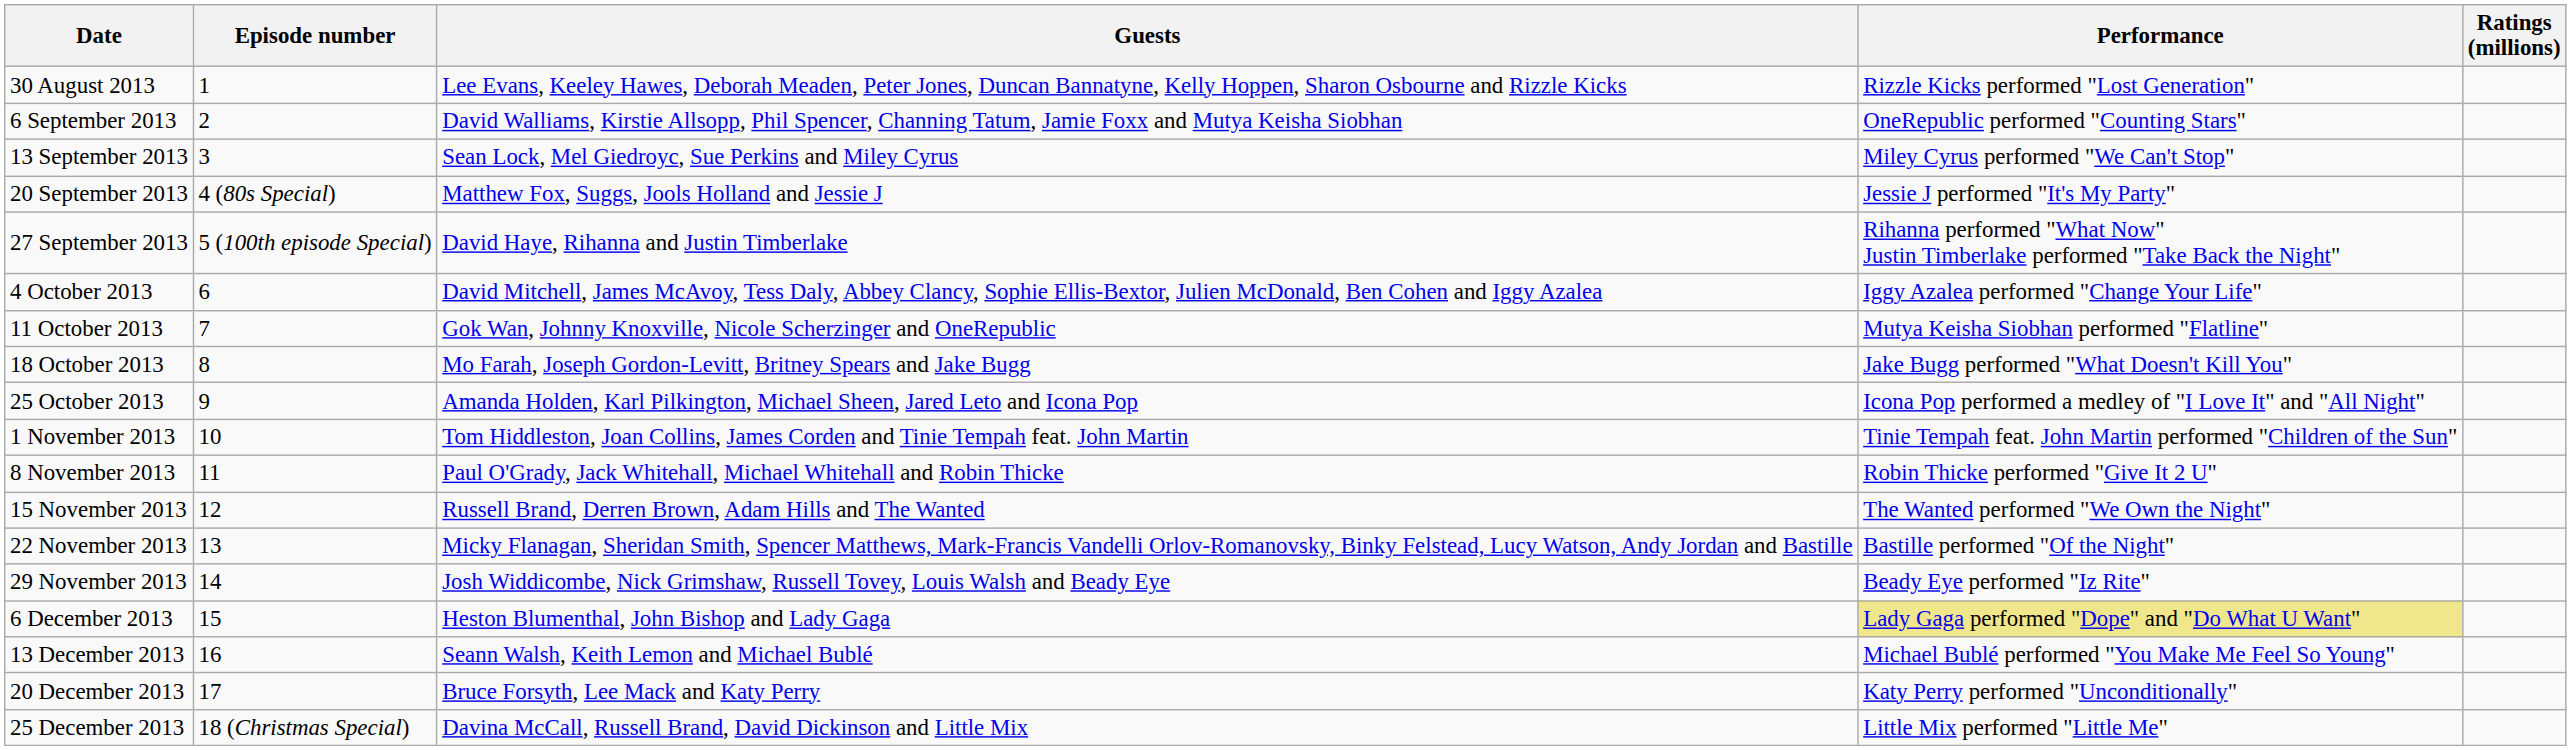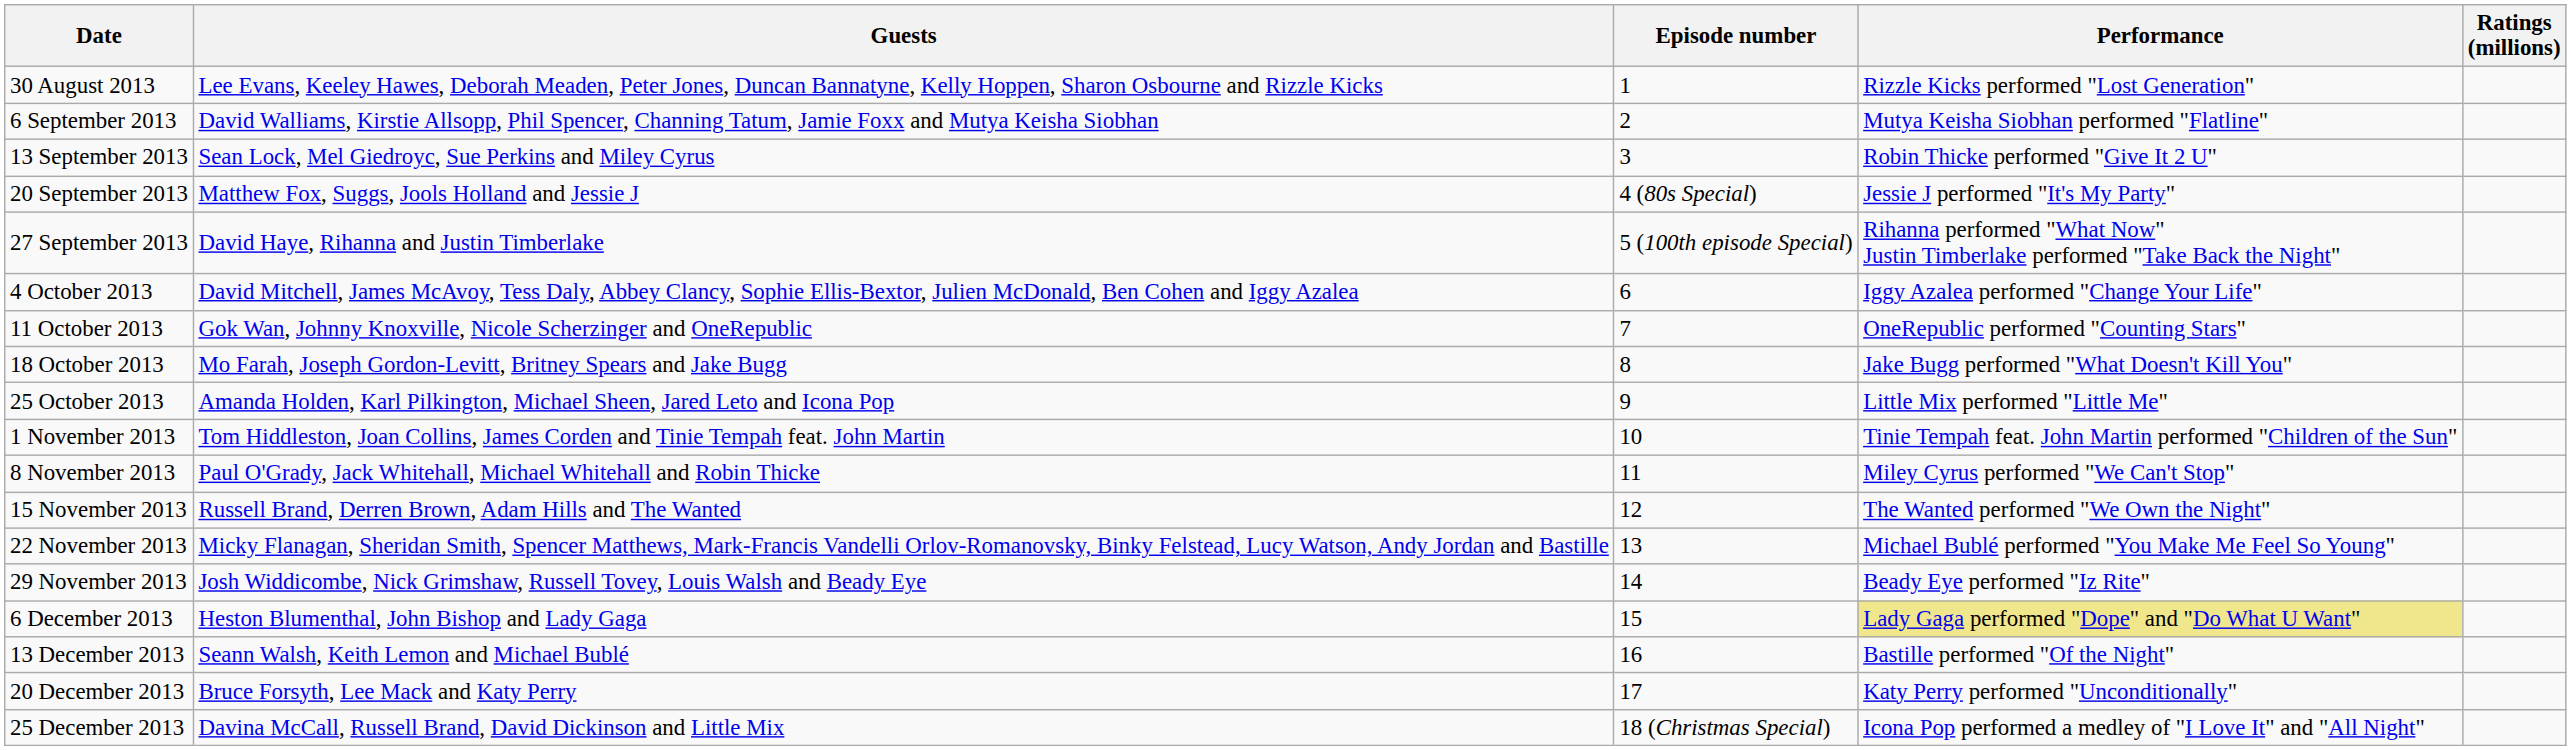 <table class="wikitable">
 <tr>
 <th>Date</th>
+<th>Guests</th>
 <th>Episode number</th>
-<th>Guests</th>
 <th>Performance</th>
 <th>Ratings<br>(millions)</th>
 </tr>
 <tr>
 <td>30 August 2013</td>
+<td><a href='#'>Lee Evans</a>, <a href='#'>Keeley Hawes</a>, <a href='#'>Deborah Meaden</a>, <a href='#'>Peter Jones</a>, <a href='#'>Duncan Bannatyne</a>, <a href='#'>Kelly Hoppen</a>, <a href='#'>Sharon Osbourne</a> and <a href='#'>Rizzle Kicks</a></td>
 <td>1</td>
-<td><a href='#'>Lee Evans</a>, <a href='#'>Keeley Hawes</a>, <a href='#'>Deborah Meaden</a>, <a href='#'>Peter Jones</a>, <a href='#'>Duncan Bannatyne</a>, <a href='#'>Kelly Hoppen</a>, <a href='#'>Sharon Osbourne</a> and <a href='#'>Rizzle Kicks</a></td>
 <td><a href='#'>Rizzle Kicks</a> performed "<a href='#'>Lost Generation</a>"</td>
 <td></td>
 </tr>
 <tr>
 <td>6 September 2013</td>
+<td><a href='#'>David Walliams</a>, <a href='#'>Kirstie Allsopp</a>, <a href='#'>Phil Spencer</a>, <a href='#'>Channing Tatum</a>, <a href='#'>Jamie Foxx</a> and <a href='#'>Mutya Keisha Siobhan</a></td>
 <td>2</td>
-<td><a href='#'>David Walliams</a>, <a href='#'>Kirstie Allsopp</a>, <a href='#'>Phil Spencer</a>, <a href='#'>Channing Tatum</a>, <a href='#'>Jamie Foxx</a> and <a href='#'>Mutya Keisha Siobhan</a></td>
-<td><a href='#'>OneRepublic</a> performed "<a href='#'>Counting Stars</a>"</td>
+<td><a href='#'>Mutya Keisha Siobhan</a> performed "<a href='#'>Flatline</a>"</td>
 <td></td>
 </tr>
 <tr>
 <td>13 September 2013</td>
+<td><a href='#'>Sean Lock</a>, <a href='#'>Mel Giedroyc</a>, <a href='#'>Sue Perkins</a> and <a href='#'>Miley Cyrus</a></td>
 <td>3</td>
-<td><a href='#'>Sean Lock</a>, <a href='#'>Mel Giedroyc</a>, <a href='#'>Sue Perkins</a> and <a href='#'>Miley Cyrus</a></td>
-<td><a href='#'>Miley Cyrus</a> performed "<a href='#'>We Can't Stop</a>"</td>
+<td><a href='#'>Robin Thicke</a> performed "<a href='#'>Give It 2 U</a>"</td>
 <td></td>
 </tr>
 <tr>
 <td>20 September 2013</td>
+<td><a href='#'>Matthew Fox</a>, <a href='#'>Suggs</a>, <a href='#'>Jools Holland</a> and <a href='#'>Jessie J</a></td>
 <td>4 (<em>80s Special</em>)</td>
-<td><a href='#'>Matthew Fox</a>, <a href='#'>Suggs</a>, <a href='#'>Jools Holland</a> and <a href='#'>Jessie J</a></td>
 <td><a href='#'>Jessie J</a> performed "<a href='#'>It's My Party</a>"</td>
 <td></td>
 </tr>
 <tr>
 <td>27 September 2013</td>
+<td><a href='#'>David Haye</a>, <a href='#'>Rihanna</a> and <a href='#'>Justin Timberlake</a></td>
 <td>5 (<em>100th episode Special</em>)</td>
-<td><a href='#'>David Haye</a>, <a href='#'>Rihanna</a> and <a href='#'>Justin Timberlake</a></td>
 <td><a href='#'>Rihanna</a> performed "<a href='#'>What Now</a>"<br><a href='#'>Justin Timberlake</a> performed "<a href='#'>Take Back the Night</a>"</td>
 <td></td>
 </tr>
 <tr>
 <td>4 October 2013</td>
+<td><a href='#'>David Mitchell</a>, <a href='#'>James McAvoy</a>, <a href='#'>Tess Daly</a>, <a href='#'>Abbey Clancy</a>, <a href='#'>Sophie Ellis-Bextor</a>, <a href='#'>Julien McDonald</a>, <a href='#'>Ben Cohen</a> and <a href='#'>Iggy Azalea</a></td>
 <td>6</td>
-<td><a href='#'>David Mitchell</a>, <a href='#'>James McAvoy</a>, <a href='#'>Tess Daly</a>, <a href='#'>Abbey Clancy</a>, <a href='#'>Sophie Ellis-Bextor</a>, <a href='#'>Julien McDonald</a>, <a href='#'>Ben Cohen</a> and <a href='#'>Iggy Azalea</a></td>
 <td><a href='#'>Iggy Azalea</a> performed "<a href='#'>Change Your Life</a>"</td>
 <td></td>
 </tr>
 <tr>
 <td>11 October 2013</td>
+<td><a href='#'>Gok Wan</a>, <a href='#'>Johnny Knoxville</a>, <a href='#'>Nicole Scherzinger</a> and <a href='#'>OneRepublic</a></td>
 <td>7</td>
-<td><a href='#'>Gok Wan</a>, <a href='#'>Johnny Knoxville</a>, <a href='#'>Nicole Scherzinger</a> and <a href='#'>OneRepublic</a></td>
-<td><a href='#'>Mutya Keisha Siobhan</a> performed "<a href='#'>Flatline</a>"</td>
+<td><a href='#'>OneRepublic</a> performed "<a href='#'>Counting Stars</a>"</td>
 <td></td>
 </tr>
 <tr>
 <td>18 October 2013</td>
+<td><a href='#'>Mo Farah</a>, <a href='#'>Joseph Gordon-Levitt</a>, <a href='#'>Britney Spears</a> and <a href='#'>Jake Bugg</a></td>
 <td>8</td>
-<td><a href='#'>Mo Farah</a>, <a href='#'>Joseph Gordon-Levitt</a>, <a href='#'>Britney Spears</a> and <a href='#'>Jake Bugg</a></td>
 <td><a href='#'>Jake Bugg</a> performed "<a href='#'>What Doesn't Kill You</a>"</td>
 <td></td>
 </tr>
 <tr>
 <td>25 October 2013</td>
+<td><a href='#'>Amanda Holden</a>, <a href='#'>Karl Pilkington</a>, <a href='#'>Michael Sheen</a>, <a href='#'>Jared Leto</a> and <a href='#'>Icona Pop</a></td>
 <td>9</td>
-<td><a href='#'>Amanda Holden</a>, <a href='#'>Karl Pilkington</a>, <a href='#'>Michael Sheen</a>, <a href='#'>Jared Leto</a> and <a href='#'>Icona Pop</a></td>
-<td><a href='#'>Icona Pop</a> performed a medley of "<a href='#'>I Love It</a>" and "<a href='#'>All Night</a>"</td>
+<td><a href='#'>Little Mix</a> performed "<a href='#'>Little Me</a>"</td>
 <td></td>
 </tr>
 <tr>
 <td>1 November 2013</td>
+<td><a href='#'>Tom Hiddleston</a>, <a href='#'>Joan Collins</a>, <a href='#'>James Corden</a> and <a href='#'>Tinie Tempah</a> feat. <a href='#'>John Martin</a></td>
 <td>10</td>
-<td><a href='#'>Tom Hiddleston</a>, <a href='#'>Joan Collins</a>, <a href='#'>James Corden</a> and <a href='#'>Tinie Tempah</a> feat. <a href='#'>John Martin</a></td>
 <td><a href='#'>Tinie Tempah</a> feat. <a href='#'>John Martin</a> performed "<a href='#'>Children of the Sun</a>"</td>
 <td></td>
 </tr>
 <tr>
 <td>8 November 2013</td>
+<td><a href='#'>Paul O'Grady</a>, <a href='#'>Jack Whitehall</a>, <a href='#'>Michael Whitehall</a> and <a href='#'>Robin Thicke</a></td>
 <td>11</td>
-<td><a href='#'>Paul O'Grady</a>, <a href='#'>Jack Whitehall</a>, <a href='#'>Michael Whitehall</a> and <a href='#'>Robin Thicke</a></td>
-<td><a href='#'>Robin Thicke</a> performed "<a href='#'>Give It 2 U</a>"</td>
+<td><a href='#'>Miley Cyrus</a> performed "<a href='#'>We Can't Stop</a>"</td>
 <td></td>
 </tr>
 <tr>
 <td>15 November 2013</td>
+<td><a href='#'>Russell Brand</a>, <a href='#'>Derren Brown</a>, <a href='#'>Adam Hills</a> and <a href='#'>The Wanted</a></td>
 <td>12</td>
-<td><a href='#'>Russell Brand</a>, <a href='#'>Derren Brown</a>, <a href='#'>Adam Hills</a> and <a href='#'>The Wanted</a></td>
 <td><a href='#'>The Wanted</a> performed "<a href='#'>We Own the Night</a>"</td>
 <td></td>
 </tr>
 <tr>
 <td>22 November 2013</td>
+<td><a href='#'>Micky Flanagan</a>, <a href='#'>Sheridan Smith</a>, <a href='#'>Spencer Matthews, Mark-Francis Vandelli Orlov-Romanovsky, Binky Felstead, Lucy Watson, Andy Jordan</a> and <a href='#'>Bastille</a></td>
 <td>13</td>
-<td><a href='#'>Micky Flanagan</a>, <a href='#'>Sheridan Smith</a>, <a href='#'>Spencer Matthews, Mark-Francis Vandelli Orlov-Romanovsky, Binky Felstead, Lucy Watson, Andy Jordan</a> and <a href='#'>Bastille</a></td>
-<td><a href='#'>Bastille</a> performed "<a href='#'>Of the Night</a>"</td>
+<td><a href='#'>Michael Bublé</a> performed "<a href='#'>You Make Me Feel So Young</a>"</td>
 <td></td>
 </tr>
 <tr>
 <td>29 November 2013</td>
+<td><a href='#'>Josh Widdicombe</a>, <a href='#'>Nick Grimshaw</a>, <a href='#'>Russell Tovey</a>, <a href='#'>Louis Walsh</a> and <a href='#'>Beady Eye</a></td>
 <td>14</td>
-<td><a href='#'>Josh Widdicombe</a>, <a href='#'>Nick Grimshaw</a>, <a href='#'>Russell Tovey</a>, <a href='#'>Louis Walsh</a> and <a href='#'>Beady Eye</a></td>
 <td><a href='#'>Beady Eye</a> performed "<a href='#'>Iz Rite</a>"</td>
 <td></td>
 </tr>
 <tr>
 <td>6 December 2013</td>
+<td><a href='#'>Heston Blumenthal</a>, <a href='#'>John Bishop</a> and <a href='#'>Lady Gaga</a></td>
 <td>15</td>
-<td><a href='#'>Heston Blumenthal</a>, <a href='#'>John Bishop</a> and <a href='#'>Lady Gaga</a></td>
 <td style="background: khaki;"><a href='#'>Lady Gaga</a> performed "<a href='#'>Dope</a>" and "<a href='#'>Do What U Want</a>"</td>
 <td></td>
 </tr>
 <tr>
 <td>13 December 2013</td>
+<td><a href='#'>Seann Walsh</a>, <a href='#'>Keith Lemon</a> and <a href='#'>Michael Bublé</a></td>
 <td>16</td>
-<td><a href='#'>Seann Walsh</a>, <a href='#'>Keith Lemon</a> and <a href='#'>Michael Bublé</a></td>
-<td><a href='#'>Michael Bublé</a> performed "<a href='#'>You Make Me Feel So Young</a>"</td>
+<td><a href='#'>Bastille</a> performed "<a href='#'>Of the Night</a>"</td>
 <td></td>
 </tr>
 <tr>
 <td>20 December 2013</td>
+<td><a href='#'>Bruce Forsyth</a>, <a href='#'>Lee Mack</a> and <a href='#'>Katy Perry</a></td>
 <td>17</td>
-<td><a href='#'>Bruce Forsyth</a>, <a href='#'>Lee Mack</a> and <a href='#'>Katy Perry</a></td>
 <td><a href='#'>Katy Perry</a> performed "<a href='#'>Unconditionally</a>"</td>
 <td></td>
 </tr>
 <tr>
 <td>25 December 2013</td>
+<td><a href='#'>Davina McCall</a>, <a href='#'>Russell Brand</a>, <a href='#'>David Dickinson</a> and <a href='#'>Little Mix</a></td>
 <td>18 (<em>Christmas Special</em>)</td>
-<td><a href='#'>Davina McCall</a>, <a href='#'>Russell Brand</a>, <a href='#'>David Dickinson</a> and <a href='#'>Little Mix</a></td>
-<td><a href='#'>Little Mix</a> performed "<a href='#'>Little Me</a>"</td>
+<td><a href='#'>Icona Pop</a> performed a medley of "<a href='#'>I Love It</a>" and "<a href='#'>All Night</a>"</td>
 <td></td>
 </tr>
 </table>
